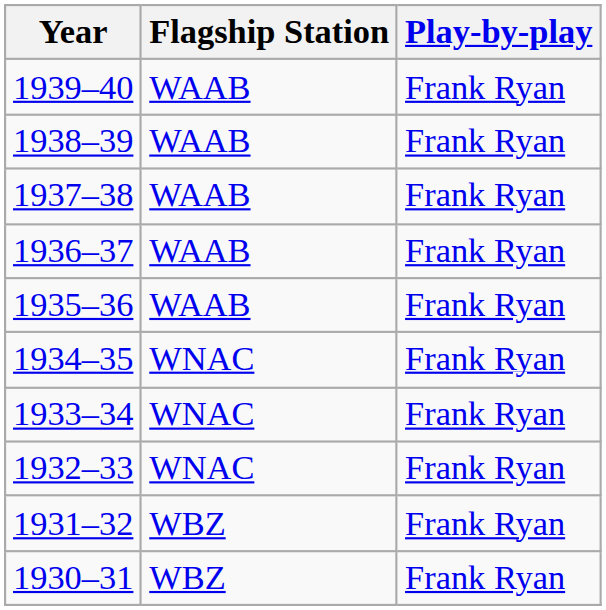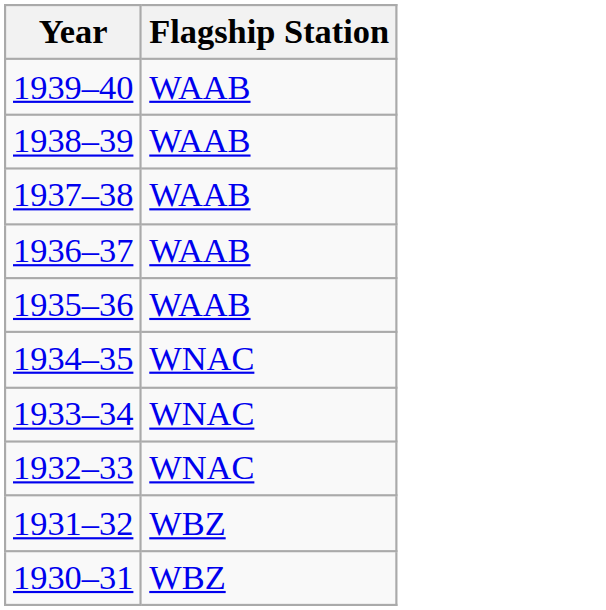 <table class="wikitable">
 <tr>
 <th>Year</th>
 <th>Flagship Station</th>
-<th><a href='#'>Play-by-play</a></th>
 </tr>
 <tr>
 <td><a href='#'>1939–40</a></td>
 <td><a href='#'>WAAB</a></td>
-<td><a href='#'>Frank Ryan</a></td>
 </tr>
 <tr>
 <td><a href='#'>1938–39</a></td>
 <td><a href='#'>WAAB</a></td>
-<td><a href='#'>Frank Ryan</a></td>
 </tr>
 <tr>
 <td><a href='#'>1937–38</a></td>
 <td><a href='#'>WAAB</a></td>
-<td><a href='#'>Frank Ryan</a></td>
 </tr>
 <tr>
 <td><a href='#'>1936–37</a></td>
 <td><a href='#'>WAAB</a></td>
-<td><a href='#'>Frank Ryan</a></td>
 </tr>
 <tr>
 <td><a href='#'>1935–36</a></td>
 <td><a href='#'>WAAB</a></td>
-<td><a href='#'>Frank Ryan</a></td>
 </tr>
 <tr>
 <td><a href='#'>1934–35</a></td>
 <td><a href='#'>WNAC</a></td>
-<td><a href='#'>Frank Ryan</a></td>
 </tr>
 <tr>
 <td><a href='#'>1933–34</a></td>
 <td><a href='#'>WNAC</a></td>
-<td><a href='#'>Frank Ryan</a></td>
 </tr>
 <tr>
 <td><a href='#'>1932–33</a></td>
 <td><a href='#'>WNAC</a></td>
-<td><a href='#'>Frank Ryan</a></td>
 </tr>
 <tr>
 <td><a href='#'>1931–32</a></td>
 <td><a href='#'>WBZ</a></td>
-<td><a href='#'>Frank Ryan</a></td>
 </tr>
 <tr>
 <td><a href='#'>1930–31</a></td>
 <td><a href='#'>WBZ</a></td>
-<td><a href='#'>Frank Ryan</a></td>
 </tr>
 </table>
